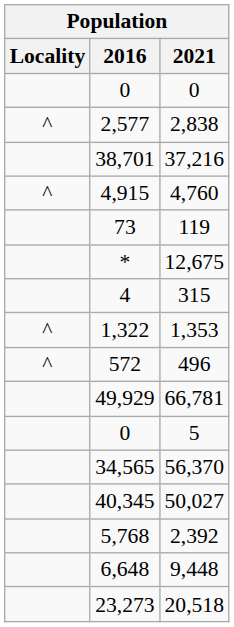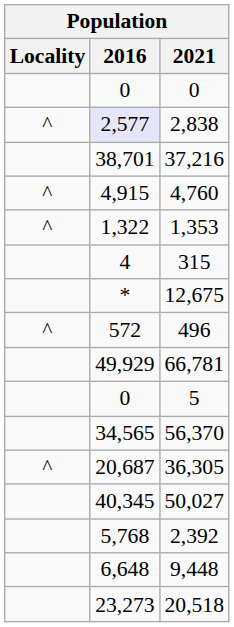 <table class="wikitable sortable" style="text-align:center;">
 <tr>
 <th colspan="3" style="text-align:center;  font-weight:bold">Population</th>
 </tr>
 <tr>
 <th style="text-align:center; background:  font-weight:bold">Locality</th>
 <th style="text-align:center; background:  font-weight:bold"><strong>2016</strong></th>
 <th style="text-align:center; background:  font-weight:bold"><strong>2021</strong></th>
 </tr>
 <tr>
 <td></td>
 <td>0</td>
 <td>0</td>
 </tr>
 <tr>
 <td>^</td>
-<td>2,577</td>
+<td style="background: lavender;">2,577</td>
 <td>2,838</td>
 </tr>
 <tr>
 <td></td>
 <td>38,701</td>
 <td>37,216</td>
 </tr>
 <tr>
 <td>^</td>
 <td>4,915</td>
 <td>4,760</td>
 </tr>
 <tr>
-<td></td>
-<td>73</td>
-<td>119</td>
-</tr>
-<tr>
-<td></td>
-<td>*</td>
-<td>12,675</td>
+<td>^</td>
+<td>1,322</td>
+<td>1,353</td>
 </tr>
 <tr>
 <td></td>
 <td>4</td>
 <td>315</td>
 </tr>
 <tr>
-<td>^</td>
-<td>1,322</td>
-<td>1,353</td>
+<td></td>
+<td>*</td>
+<td>12,675</td>
 </tr>
 <tr>
 <td>^</td>
 <td>572</td>
 <td>496</td>
 </tr>
 <tr>
 <td></td>
 <td>49,929</td>
 <td>66,781</td>
 </tr>
 <tr>
 <td></td>
 <td>0</td>
 <td>5</td>
 </tr>
 <tr>
 <td></td>
 <td>34,565</td>
 <td>56,370</td>
 </tr>
 <tr>
+<td>^</td>
+<td>20,687</td>
+<td>36,305</td>
+</tr>
+<tr>
 <td></td>
 <td>40,345</td>
 <td>50,027</td>
 </tr>
 <tr>
 <td></td>
 <td>5,768</td>
 <td>2,392</td>
 </tr>
 <tr>
 <td></td>
 <td>6,648</td>
 <td>9,448</td>
 </tr>
 <tr>
 <td></td>
 <td>23,273</td>
 <td>20,518</td>
 </tr>
 </table>
